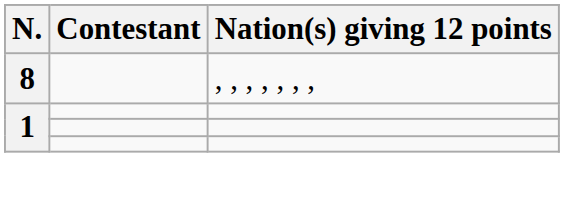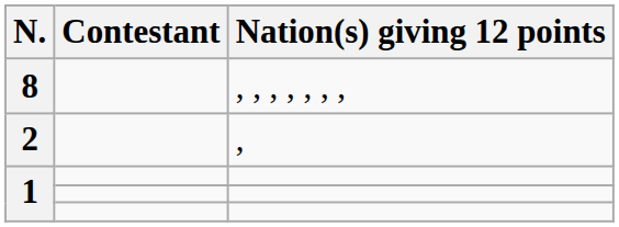 <table class="wikitable plainrowheaders">
 <tr>
 <th scope="col">N.</th>
 <th scope="col">Contestant</th>
 <th scope="col">Nation(s) giving 12 points</th>
 </tr>
 <tr>
 <th scope="row">8</th>
 <td><strong></strong></td>
 <td>, , , , , , , </td>
+</tr>
+<tr>
+<th scope="row">2</th>
+<td></td>
+<td>, </td>
 </tr>
 <tr>
 <th scope="row" rowspan="3">1</th>
 <td></td>
 <td></td>
 </tr>
 <tr>
 <td></td>
 <td></td>
 </tr>
 <tr>
 <td></td>
 <td></td>
 </tr>
 </table>
